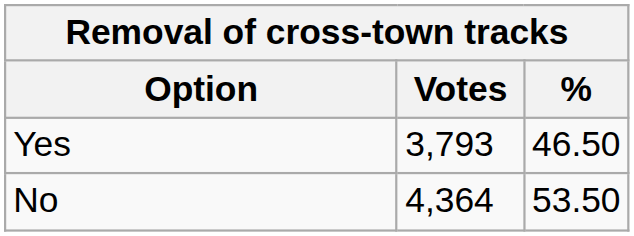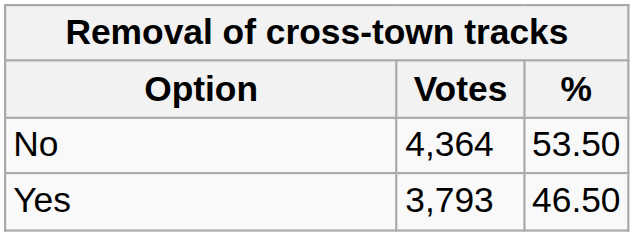 <table class="wikitable">
 <tr>
 <th colspan="3">Removal of cross-town tracks</th>
 </tr>
 <tr>
 <th style="width: 170px">Option</th>
 <th style="width: 50px">Votes</th>
 <th style="width: 40px">%</th>
 </tr>
 <tr>
+<td>No</td>
+<td>4,364</td>
+<td>53.50</td>
+</tr>
+<tr>
 <td>Yes</td>
 <td>3,793</td>
 <td>46.50</td>
 </tr>
-<tr>
-<td>No</td>
-<td>4,364</td>
-<td>53.50</td>
-</tr>
 </table>
